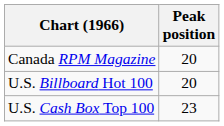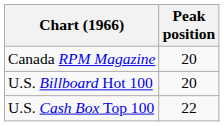 <table class="wikitable sortable">
 <tr>
 <th>Chart (1966)</th>
 <th>Peak<br>position</th>
 </tr>
 <tr>
 <td>Canada <a href='#'><em>RPM Magazine</em></a></td>
 <td align="center">20</td>
 </tr>
 <tr>
 <td>U.S. <a href='#'><em>Billboard</em> Hot 100</a></td>
 <td align="center">20</td>
 </tr>
 <tr>
 <td>U.S. <a href='#'><em>Cash Box</em> Top 100</a></td>
-<td align="center">23</td>
+<td align="center">22</td>
 </tr>
 </table>
